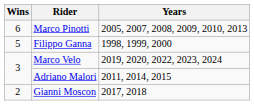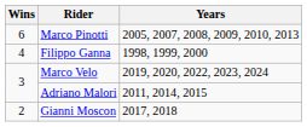 <table class="wikitable">
 <tr>
 <th>Wins</th>
 <th>Rider</th>
 <th>Years</th>
 </tr>
 <tr>
 <td align=center>6</td>
 <td><a href='#'>Marco Pinotti</a></td>
 <td>2005, 2007, 2008, 2009, 2010, 2013</td>
 </tr>
 <tr>
-<td align=center>5</td>
+<td align=center>4</td>
 <td><a href='#'>Filippo Ganna</a></td>
 <td>1998, 1999, 2000</td>
 </tr>
 <tr>
 <td align=center rowspan=2>3</td>
 <td><a href='#'>Marco Velo</a></td>
 <td>2019, 2020, 2022, 2023, 2024</td>
 </tr>
 <tr>
 <td><a href='#'>Adriano Malori</a></td>
 <td>2011, 2014, 2015</td>
 </tr>
 <tr>
 <td align=center>2</td>
 <td><a href='#'>Gianni Moscon</a></td>
 <td>2017, 2018</td>
 </tr>
 </table>
